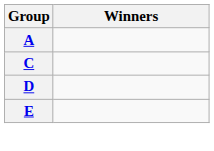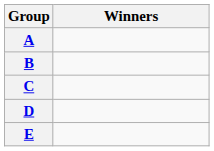 <table class=wikitable>
 <tr>
 <th>Group</th>
 <th width=160>Winners</th>
 </tr>
 <tr>
 <th><a href='#'>A</a></th>
+<td></td>
+</tr>
+<tr>
+<th><a href='#'>B</a></th>
 <td></td>
 </tr>
 <tr>
 <th><a href='#'>C</a></th>
 <td></td>
 </tr>
 <tr>
 <th><a href='#'>D</a></th>
 <td></td>
 </tr>
 <tr>
 <th><a href='#'>E</a></th>
 <td></td>
 </tr>
 </table>
